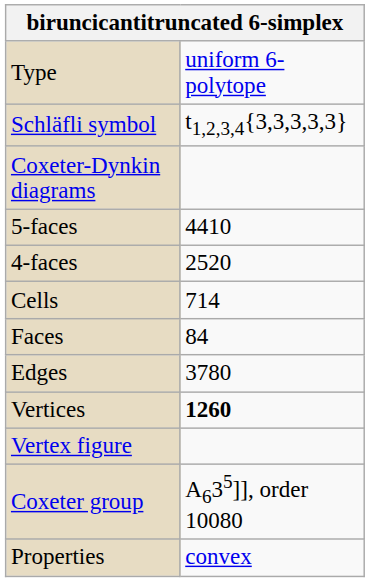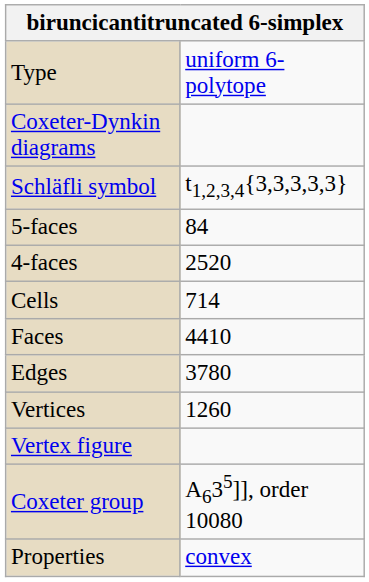 <table class="wikitable" align="right" style="margin-left:10px" width="250">
 <tr>
 <th bgcolor=#e7dcc3 colspan=2>biruncicantitruncated 6-simplex</th>
 </tr>
 <tr>
 <td bgcolor=#e7dcc3>Type</td>
 <td><a href='#'>uniform 6-polytope</a></td>
 </tr>
 <tr>
+<td bgcolor=#e7dcc3><a href='#'>Coxeter-Dynkin diagrams</a></td>
+<td></td>
+</tr>
+<tr>
 <td bgcolor=#e7dcc3><a href='#'>Schläfli symbol</a></td>
 <td>t<sub>1,2,3,4</sub>{3,3,3,3,3}</td>
 </tr>
 <tr>
-<td bgcolor=#e7dcc3><a href='#'>Coxeter-Dynkin diagrams</a></td>
-<td></td>
-</tr>
-<tr>
 <td bgcolor=#e7dcc3>5-faces</td>
-<td>4410</td>
+<td>84</td>
 </tr>
 <tr>
 <td bgcolor=#e7dcc3>4-faces</td>
 <td>2520</td>
 </tr>
 <tr>
 <td bgcolor=#e7dcc3>Cells</td>
 <td>714</td>
 </tr>
 <tr>
 <td bgcolor=#e7dcc3>Faces</td>
-<td>84</td>
+<td>4410</td>
 </tr>
 <tr>
 <td bgcolor=#e7dcc3>Edges</td>
 <td>3780</td>
 </tr>
 <tr>
 <td bgcolor=#e7dcc3>Vertices</td>
-<td><strong>1260</strong></td>
+<td>1260</td>
 </tr>
 <tr>
 <td bgcolor=#e7dcc3><a href='#'>Vertex figure</a></td>
 <td></td>
 </tr>
 <tr>
 <td bgcolor=#e7dcc3><a href='#'>Coxeter group</a></td>
 <td>A<sub>6</sub>3<sup>5</sup>]], order 10080</td>
 </tr>
 <tr>
 <td bgcolor=#e7dcc3>Properties</td>
 <td><a href='#'>convex</a></td>
 </tr>
 </table>
